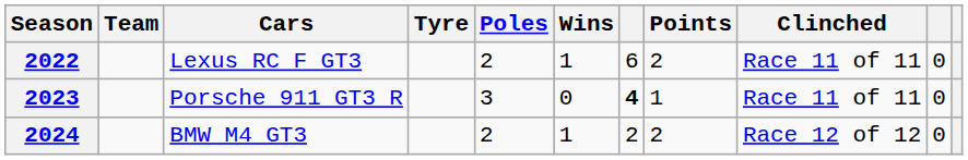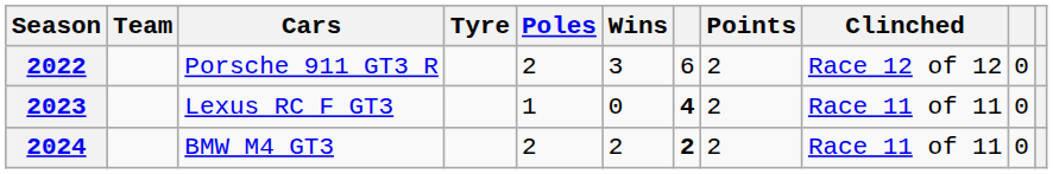 <table class="wikitable">
 <tr>
 <th>Season</th>
 <th>Team</th>
 <th>Cars</th>
 <th>Tyre</th>
 <th><a href='#'>Poles</a></th>
 <th>Wins</th>
 <th></th>
 <th>Points</th>
 <th>Clinched</th>
 <th></th>
 <th></th>
 </tr>
 <tr>
 <th><a href='#'>2022</a></th>
 <td></td>
-<td><a href='#'>Lexus RC F GT3</a></td>
+<td><a href='#'>Porsche 911 GT3 R</a></td>
 <td></td>
 <td>2</td>
-<td>1</td>
+<td>3</td>
 <td>6</td>
 <td>2</td>
-<td><a href='#'>Race 11</a> of 11</td>
+<td><a href='#'>Race 12</a> of 12</td>
 <td>0</td>
 <th></th>
 </tr>
 <tr>
 <th><a href='#'>2023</a></th>
 <td></td>
-<td><a href='#'>Porsche 911 GT3 R</a></td>
+<td><a href='#'>Lexus RC F GT3</a></td>
 <td></td>
-<td>3</td>
+<td>1</td>
 <td>0</td>
 <td><strong>4</strong></td>
-<td>1</td>
+<td>2</td>
 <td><a href='#'>Race 11</a> of 11</td>
 <td>0</td>
 <th></th>
 </tr>
 <tr>
 <th><a href='#'>2024</a></th>
 <td></td>
 <td><a href='#'>BMW M4 GT3</a></td>
 <td></td>
 <td>2</td>
-<td>1</td>
 <td>2</td>
+<td><strong>2</strong></td>
 <td>2</td>
-<td><a href='#'>Race 12</a> of 12</td>
+<td><a href='#'>Race 11</a> of 11</td>
 <td>0</td>
 <th></th>
 </tr>
 </table>
